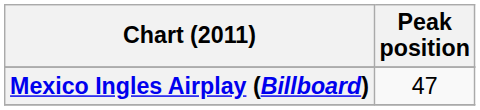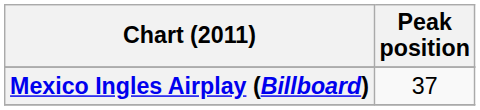 <table class="wikitable plainrowheaders">
 <tr>
 <th>Chart (2011)</th>
 <th>Peak<br>position</th>
 </tr>
 <tr>
 </tr>
 <tr>
 <th scope="row"><a href='#'>Mexico Ingles Airplay</a> (<em><a href='#'>Billboard</a></em>)</th>
-<td style="text-align:center;">47</td>
+<td style="text-align:center;">37</td>
 </tr>
 <tr>
 </tr>
 </table>
